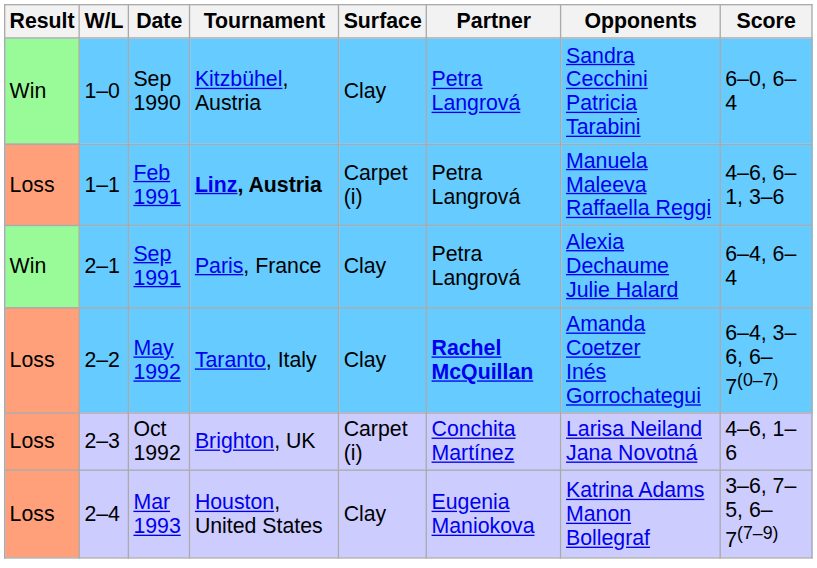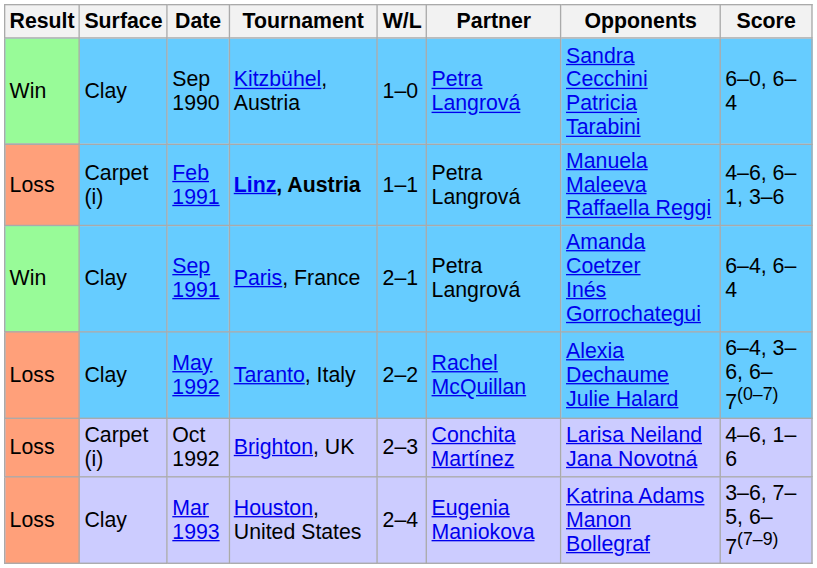 <table class="sortable wikitable">
 <tr>
 <th>Result</th>
-<th style="width:30px" class="unsortable">W/L</th>
+<th style="width:55px">Surface</th>
 <th style="width:50px">Date</th>
 <th style="width:150px">Tournament</th>
-<th style="width:55px">Surface</th>
+<th style="width:30px" class="unsortable">W/L</th>
 <th style="width:150px">Partner</th>
 <th style="width:150px">Opponents</th>
 <th style="width:120px" class="unsortable">Score</th>
 </tr>
 <tr style="background:#6cf;">
 <td style="background:#98fb98;">Win</td>
-<td>1–0</td>
+<td>Clay</td>
 <td>Sep 1990</td>
 <td><a href='#'>Kitzbühel</a>, Austria</td>
-<td>Clay</td>
+<td>1–0</td>
 <td> <a href='#'>Petra Langrová</a></td>
 <td> <a href='#'>Sandra Cecchini</a> <br>  <a href='#'>Patricia Tarabini</a></td>
 <td>6–0, 6–4</td>
 </tr>
 <tr style="background:#6cf;">
 <td style="background:#ffa07a;">Loss</td>
-<td>1–1</td>
+<td>Carpet (i)</td>
 <td><a href='#'>Feb 1991</a></td>
 <td><strong><a href='#'>Linz</a>, Austria</strong></td>
-<td>Carpet (i)</td>
+<td>1–1</td>
 <td> Petra Langrová</td>
 <td> <a href='#'>Manuela Maleeva</a> <br>  <a href='#'>Raffaella Reggi</a></td>
 <td>4–6, 6–1, 3–6</td>
 </tr>
 <tr style="background:#6cf;">
 <td style="background:#98fb98;">Win</td>
-<td>2–1</td>
+<td>Clay</td>
 <td><a href='#'>Sep 1991</a></td>
 <td><a href='#'>Paris</a>, France</td>
-<td>Clay</td>
+<td>2–1</td>
 <td> Petra Langrová</td>
-<td> <a href='#'>Alexia Dechaume</a> <br>  <a href='#'>Julie Halard</a></td>
+<td> <a href='#'>Amanda Coetzer</a> <br>  <a href='#'>Inés Gorrochategui</a></td>
 <td>6–4, 6–4</td>
 </tr>
 <tr style="background:#6cf;">
 <td style="background:#ffa07a;">Loss</td>
-<td>2–2</td>
+<td>Clay</td>
 <td><a href='#'>May 1992</a></td>
 <td><a href='#'>Taranto</a>, Italy</td>
-<td>Clay</td>
-<td><strong> <a href='#'>Rachel McQuillan</a></strong></td>
-<td> <a href='#'>Amanda Coetzer</a> <br>  <a href='#'>Inés Gorrochategui</a></td>
+<td>2–2</td>
+<td> <a href='#'>Rachel McQuillan</a></td>
+<td> <a href='#'>Alexia Dechaume</a> <br>  <a href='#'>Julie Halard</a></td>
 <td>6–4, 3–6, 6–7<sup>(0–7)</sup></td>
 </tr>
 <tr bgcolor="#ccccff">
 <td style="background:#ffa07a;">Loss</td>
-<td>2–3</td>
+<td>Carpet (i)</td>
 <td>Oct 1992</td>
 <td><a href='#'>Brighton</a>, UK</td>
-<td>Carpet (i)</td>
+<td>2–3</td>
 <td> <a href='#'>Conchita Martínez</a></td>
 <td> <a href='#'>Larisa Neiland</a> <br>  <a href='#'>Jana Novotná</a></td>
 <td>4–6, 1–6</td>
 </tr>
 <tr bgcolor="#ccccff">
 <td style="background:#ffa07a;">Loss</td>
-<td>2–4</td>
+<td>Clay</td>
 <td><a href='#'>Mar 1993</a></td>
 <td><a href='#'>Houston</a>, United States</td>
-<td>Clay</td>
+<td>2–4</td>
 <td> <a href='#'>Eugenia Maniokova</a></td>
 <td> <a href='#'>Katrina Adams</a> <br>  <a href='#'>Manon Bollegraf</a></td>
 <td>3–6, 7–5, 6–7<sup>(7–9)</sup></td>
 </tr>
 </table>
